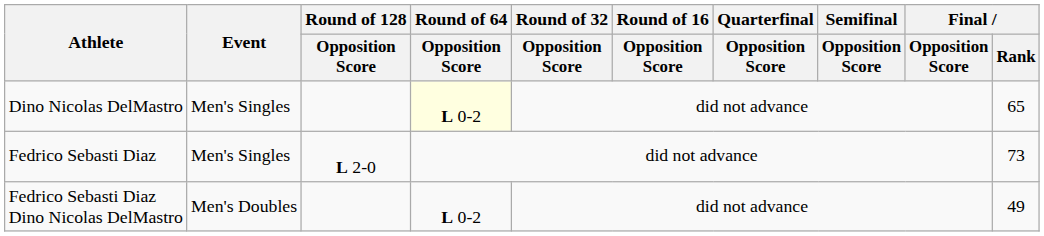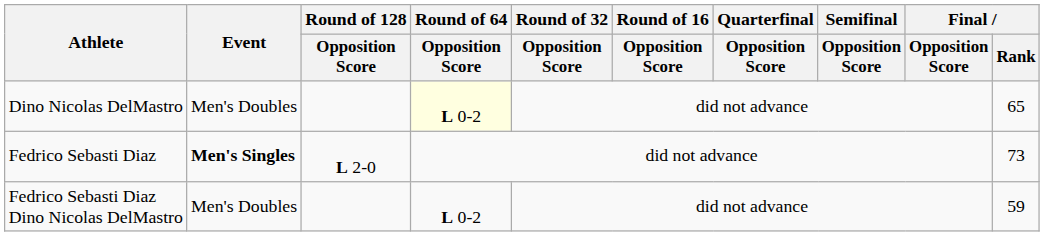 <table class="wikitable" style="font-size:90%">
 <tr>
 <th rowspan=2>Athlete</th>
 <th rowspan=2>Event</th>
 <th>Round of 128</th>
 <th>Round of 64</th>
 <th>Round of 32</th>
 <th>Round of 16</th>
 <th>Quarterfinal</th>
 <th>Semifinal</th>
 <th colspan=2>Final / </th>
 </tr>
 <tr style="font-size:95%">
 <th>Opposition<br>Score</th>
 <th>Opposition<br>Score</th>
 <th>Opposition<br>Score</th>
 <th>Opposition<br>Score</th>
 <th>Opposition<br>Score</th>
 <th>Opposition<br>Score</th>
 <th>Opposition<br>Score</th>
 <th>Rank</th>
 </tr>
 <tr align=center>
 <td align=left>Dino Nicolas DelMastro</td>
-<td align=left>Men's Singles</td>
+<td align=left>Men's Doubles</td>
 <td></td>
 <td style="background: lightyellow;"><br><strong>L</strong> 0-2</td>
 <td colspan=5>did not advance</td>
 <td>65</td>
 </tr>
 <tr align=center>
 <td align=left>Fedrico Sebasti Diaz</td>
-<td align=left>Men's Singles</td>
+<td align=left><strong>Men's Singles</strong></td>
 <td><br><strong>L</strong> 2-0</td>
 <td colspan=6>did not advance</td>
 <td>73</td>
 </tr>
 <tr align=center>
 <td align=left>Fedrico Sebasti Diaz<br>Dino Nicolas DelMastro</td>
 <td align=left>Men's Doubles</td>
 <td></td>
 <td><br><strong>L</strong> 0-2</td>
 <td colspan=5>did not advance</td>
-<td>49</td>
+<td>59</td>
 </tr>
 </table>
